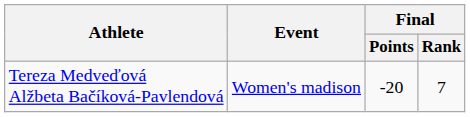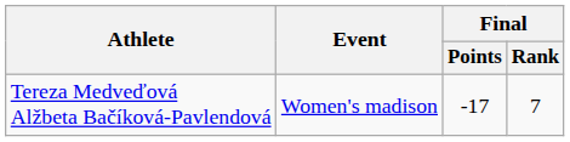 <table class="wikitable" style="font-size:90%">
 <tr>
 <th rowspan=2>Athlete</th>
 <th rowspan=2>Event</th>
 <th colspan=2>Final</th>
 </tr>
 <tr style="font-size:95%">
 <th>Points</th>
 <th>Rank</th>
 </tr>
 <tr align=center>
 <td align=left><a href='#'>Tereza Medveďová </a><br><a href='#'>Alžbeta Bačíková-Pavlendová</a></td>
 <td align=left><a href='#'>Women's madison</a></td>
-<td>-20</td>
+<td>-17</td>
 <td>7</td>
 </tr>
 </table>
